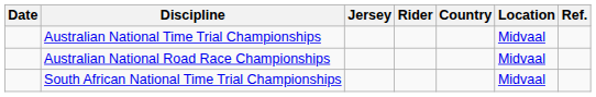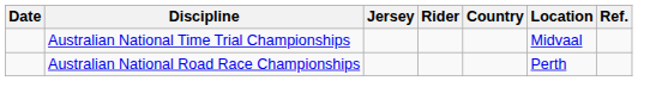 <table class="wikitable sortable">
 <tr>
 <th>Date</th>
 <th>Discipline</th>
 <th>Jersey</th>
 <th>Rider</th>
 <th>Country</th>
 <th>Location</th>
 <th class="unsortable">Ref.</th>
 </tr>
 <tr>
 <td></td>
 <td><a href='#'>Australian National Time Trial Championships</a></td>
 <td align="center"></td>
 <td></td>
 <td></td>
 <td><a href='#'>Midvaal</a></td>
 <td align="center"></td>
 </tr>
 <tr>
 <td></td>
 <td><a href='#'>Australian National Road Race Championships</a></td>
 <td align="center"></td>
 <td></td>
 <td></td>
-<td><a href='#'>Midvaal</a></td>
-<td align="center"></td>
-</tr>
-<tr>
-<td></td>
-<td><a href='#'>South African National Time Trial Championships</a></td>
-<td align="center"></td>
-<td></td>
-<td></td>
-<td><a href='#'>Midvaal</a></td>
+<td><a href='#'>Perth</a></td>
 <td align="center"></td>
 </tr>
 </table>
